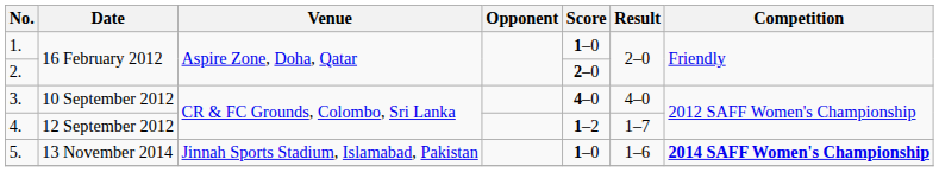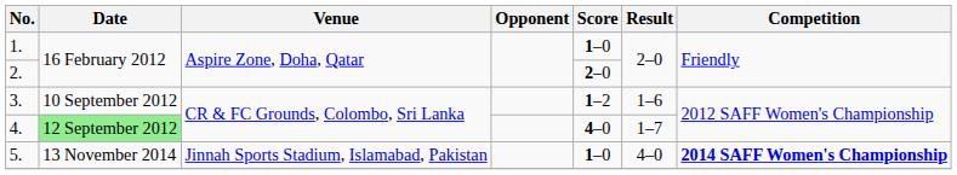 <table class="wikitable">
 <tr>
 <th>No.</th>
 <th>Date</th>
 <th>Venue</th>
 <th>Opponent</th>
 <th>Score</th>
 <th>Result</th>
 <th>Competition</th>
 </tr>
 <tr>
 <td>1.</td>
 <td rowspan=2>16 February 2012</td>
 <td rowspan=2><a href='#'>Aspire Zone</a>, <a href='#'>Doha</a>, <a href='#'>Qatar</a></td>
 <td rowspan=2></td>
 <td align=center><strong>1</strong>–0</td>
 <td rowspan=2 align=center>2–0</td>
 <td rowspan=2><a href='#'>Friendly</a></td>
 </tr>
 <tr>
 <td>2.</td>
 <td align=center><strong>2</strong>–0</td>
 </tr>
 <tr>
 <td>3.</td>
 <td>10 September 2012</td>
 <td rowspan=2><a href='#'>CR & FC Grounds</a>, <a href='#'>Colombo</a>, <a href='#'>Sri Lanka</a></td>
 <td></td>
-<td align=center><strong>4</strong>–0</td>
-<td align=center>4–0</td>
+<td align=center><strong>1</strong>–2</td>
+<td align=center>1–6</td>
 <td rowspan=2><a href='#'>2012 SAFF Women's Championship</a></td>
 </tr>
 <tr>
 <td>4.</td>
-<td>12 September 2012</td>
+<td style="background: lightgreen;">12 September 2012</td>
 <td></td>
-<td align=center><strong>1</strong>–2</td>
+<td align=center><strong>4</strong>–0</td>
 <td align=center>1–7</td>
 </tr>
 <tr>
 <td>5.</td>
 <td>13 November 2014</td>
 <td><a href='#'>Jinnah Sports Stadium</a>, <a href='#'>Islamabad</a>, <a href='#'>Pakistan</a></td>
 <td></td>
 <td align=center><strong>1</strong>–0</td>
-<td align=center>1–6</td>
+<td align=center>4–0</td>
 <td><strong><a href='#'>2014 SAFF Women's Championship</a></strong></td>
 </tr>
 <tr>
 </tr>
 </table>
